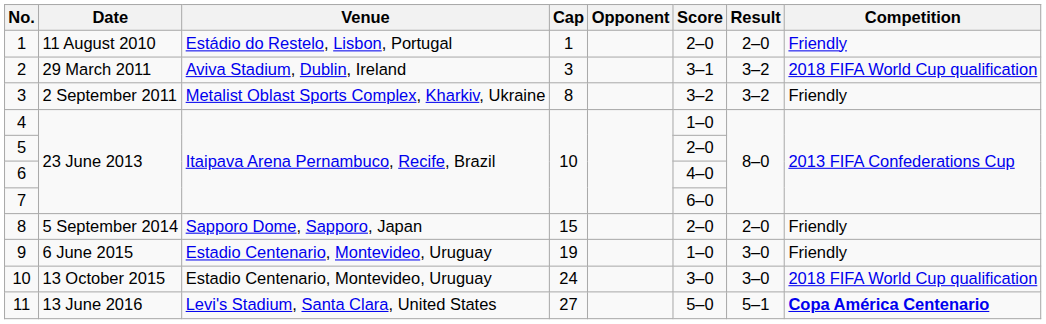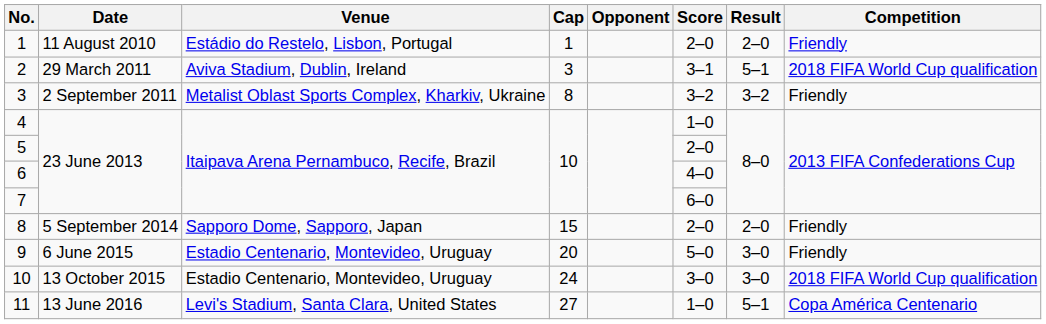 <table class="wikitable sortable">
 <tr>
 <th scope="col">No.</th>
 <th scope="col" data-sort-type="date">Date</th>
 <th scope="col">Venue</th>
 <th scope="col">Cap</th>
 <th scope="col">Opponent</th>
 <th scope="col">Score</th>
 <th scope="col">Result</th>
 <th scope="col">Competition</th>
 </tr>
 <tr>
 <td style="text-align:center">1</td>
 <td>11 August 2010</td>
 <td><a href='#'>Estádio do Restelo</a>, <a href='#'>Lisbon</a>, Portugal</td>
 <td style="text-align:center">1</td>
 <td></td>
 <td style="text-align:center">2–0</td>
 <td style="text-align:center">2–0</td>
 <td><a href='#'>Friendly</a></td>
 </tr>
 <tr>
 <td style="text-align:center">2</td>
 <td>29 March 2011</td>
 <td><a href='#'>Aviva Stadium</a>, <a href='#'>Dublin</a>, Ireland</td>
 <td style="text-align:center">3</td>
 <td></td>
 <td style="text-align:center">3–1</td>
-<td style="text-align:center">3–2</td>
+<td style="text-align:center">5–1</td>
 <td><a href='#'>2018 FIFA World Cup qualification</a></td>
 </tr>
 <tr>
 <td style="text-align:center">3</td>
 <td>2 September 2011</td>
 <td><a href='#'>Metalist Oblast Sports Complex</a>, <a href='#'>Kharkiv</a>, Ukraine</td>
 <td style="text-align:center">8</td>
 <td></td>
 <td style="text-align:center">3–2</td>
 <td style="text-align:center">3–2</td>
 <td>Friendly</td>
 </tr>
 <tr>
 <td style="text-align:center">4</td>
 <td rowspan="4">23 June 2013</td>
 <td rowspan="4"><a href='#'>Itaipava Arena Pernambuco</a>, <a href='#'>Recife</a>, Brazil</td>
 <td rowspan=4 style="text-align:center;">10</td>
 <td rowspan="4"></td>
 <td style="text-align:center">1–0</td>
 <td rowspan="4" style="text-align:center;">8–0</td>
 <td rowspan="4"><a href='#'>2013 FIFA Confederations Cup</a></td>
 </tr>
 <tr>
 <td style="text-align:center">5</td>
 <td style="text-align:center">2–0</td>
 </tr>
 <tr>
 <td style="text-align:center">6</td>
 <td style="text-align:center">4–0</td>
 </tr>
 <tr>
 <td style="text-align:center">7</td>
 <td style="text-align:center">6–0</td>
 </tr>
 <tr>
 <td style="text-align:center">8</td>
 <td>5 September 2014</td>
 <td><a href='#'>Sapporo Dome</a>, <a href='#'>Sapporo</a>, Japan</td>
 <td style="text-align:center">15</td>
 <td></td>
 <td style="text-align:center">2–0</td>
 <td style="text-align:center">2–0</td>
 <td>Friendly</td>
 </tr>
 <tr>
 <td style="text-align:center">9</td>
 <td>6 June 2015</td>
 <td><a href='#'>Estadio Centenario</a>, <a href='#'>Montevideo</a>, Uruguay</td>
-<td style="text-align:center">19</td>
+<td style="text-align:center">20</td>
 <td></td>
-<td style="text-align:center">1–0</td>
+<td style="text-align:center">5–0</td>
 <td style="text-align:center">3–0</td>
 <td>Friendly</td>
 </tr>
 <tr>
 <td style="text-align:center">10</td>
 <td>13 October 2015</td>
 <td>Estadio Centenario, Montevideo, Uruguay</td>
 <td style="text-align:center">24</td>
 <td></td>
 <td style="text-align:center">3–0</td>
 <td style="text-align:center">3–0</td>
 <td><a href='#'>2018 FIFA World Cup qualification</a></td>
 </tr>
 <tr>
 <td style="text-align:center">11</td>
 <td>13 June 2016</td>
 <td><a href='#'>Levi's Stadium</a>, <a href='#'>Santa Clara</a>, United States</td>
 <td style="text-align:center">27</td>
 <td></td>
-<td style="text-align:center">5–0</td>
+<td style="text-align:center">1–0</td>
 <td style="text-align:center">5–1</td>
-<td><strong><a href='#'>Copa América Centenario</a></strong></td>
+<td><a href='#'>Copa América Centenario</a></td>
 </tr>
 </table>
